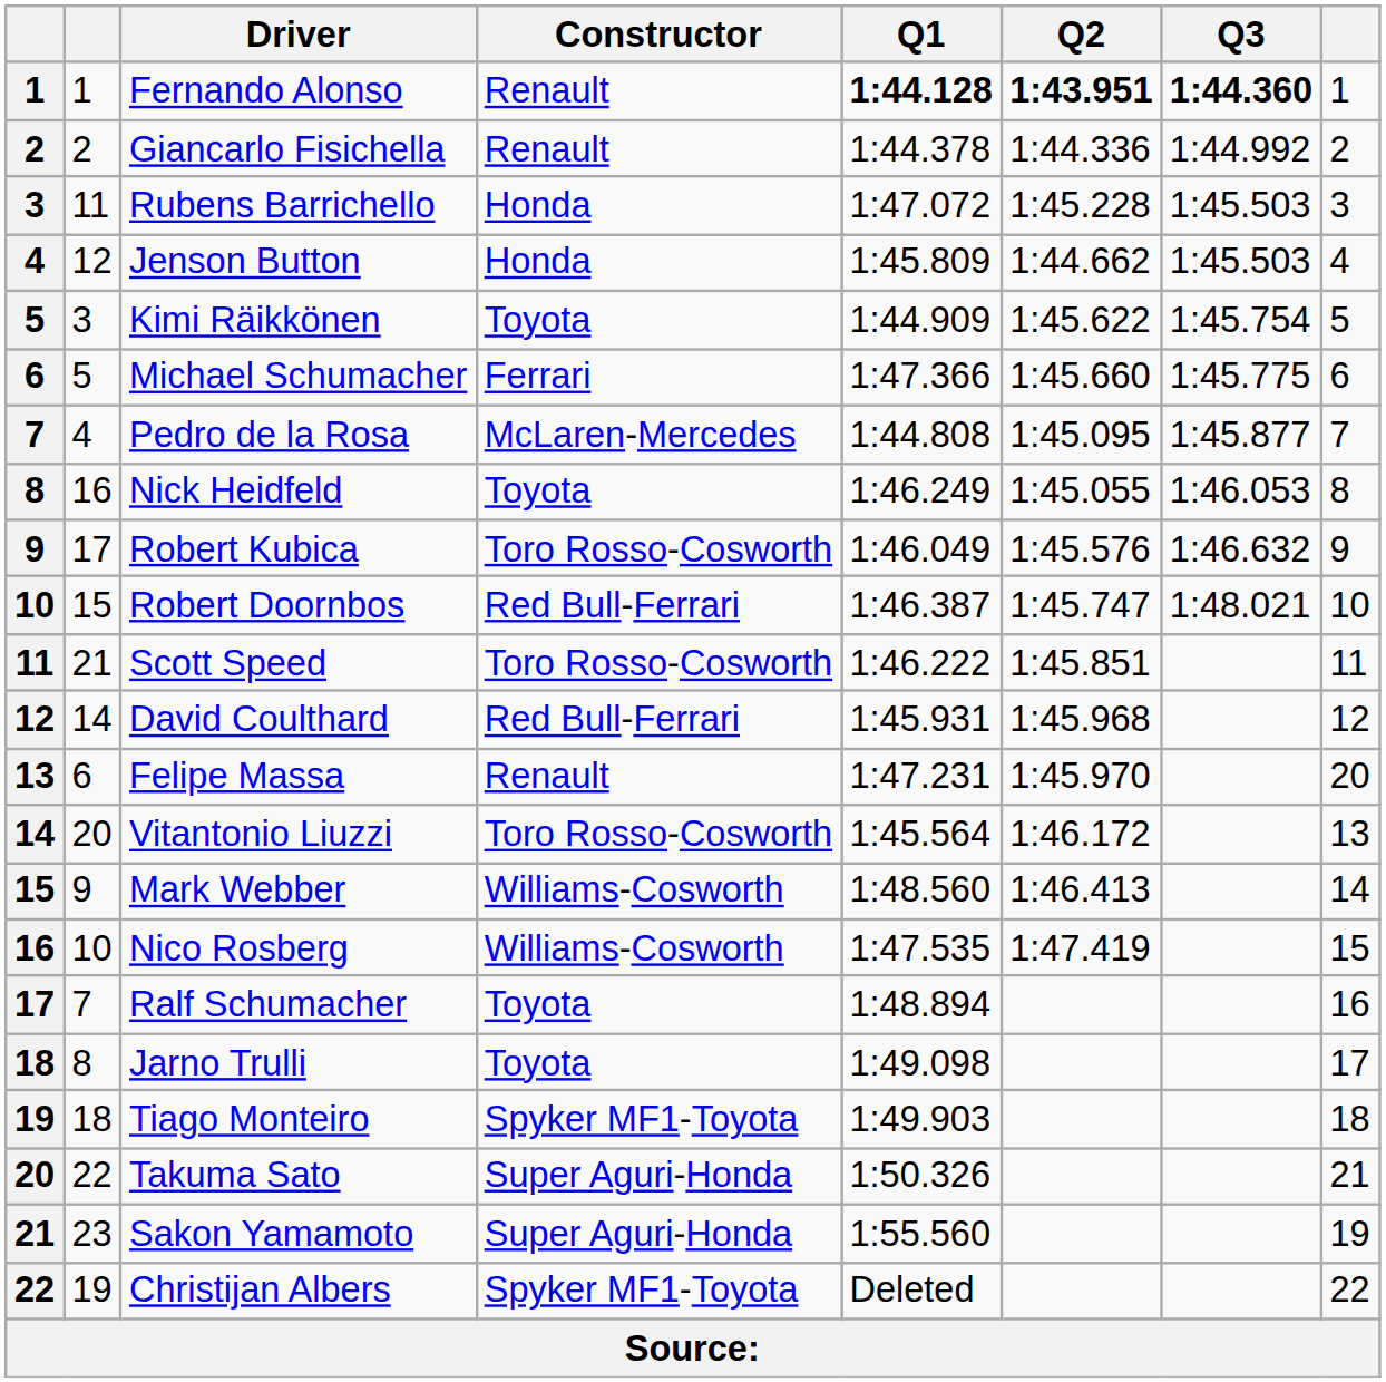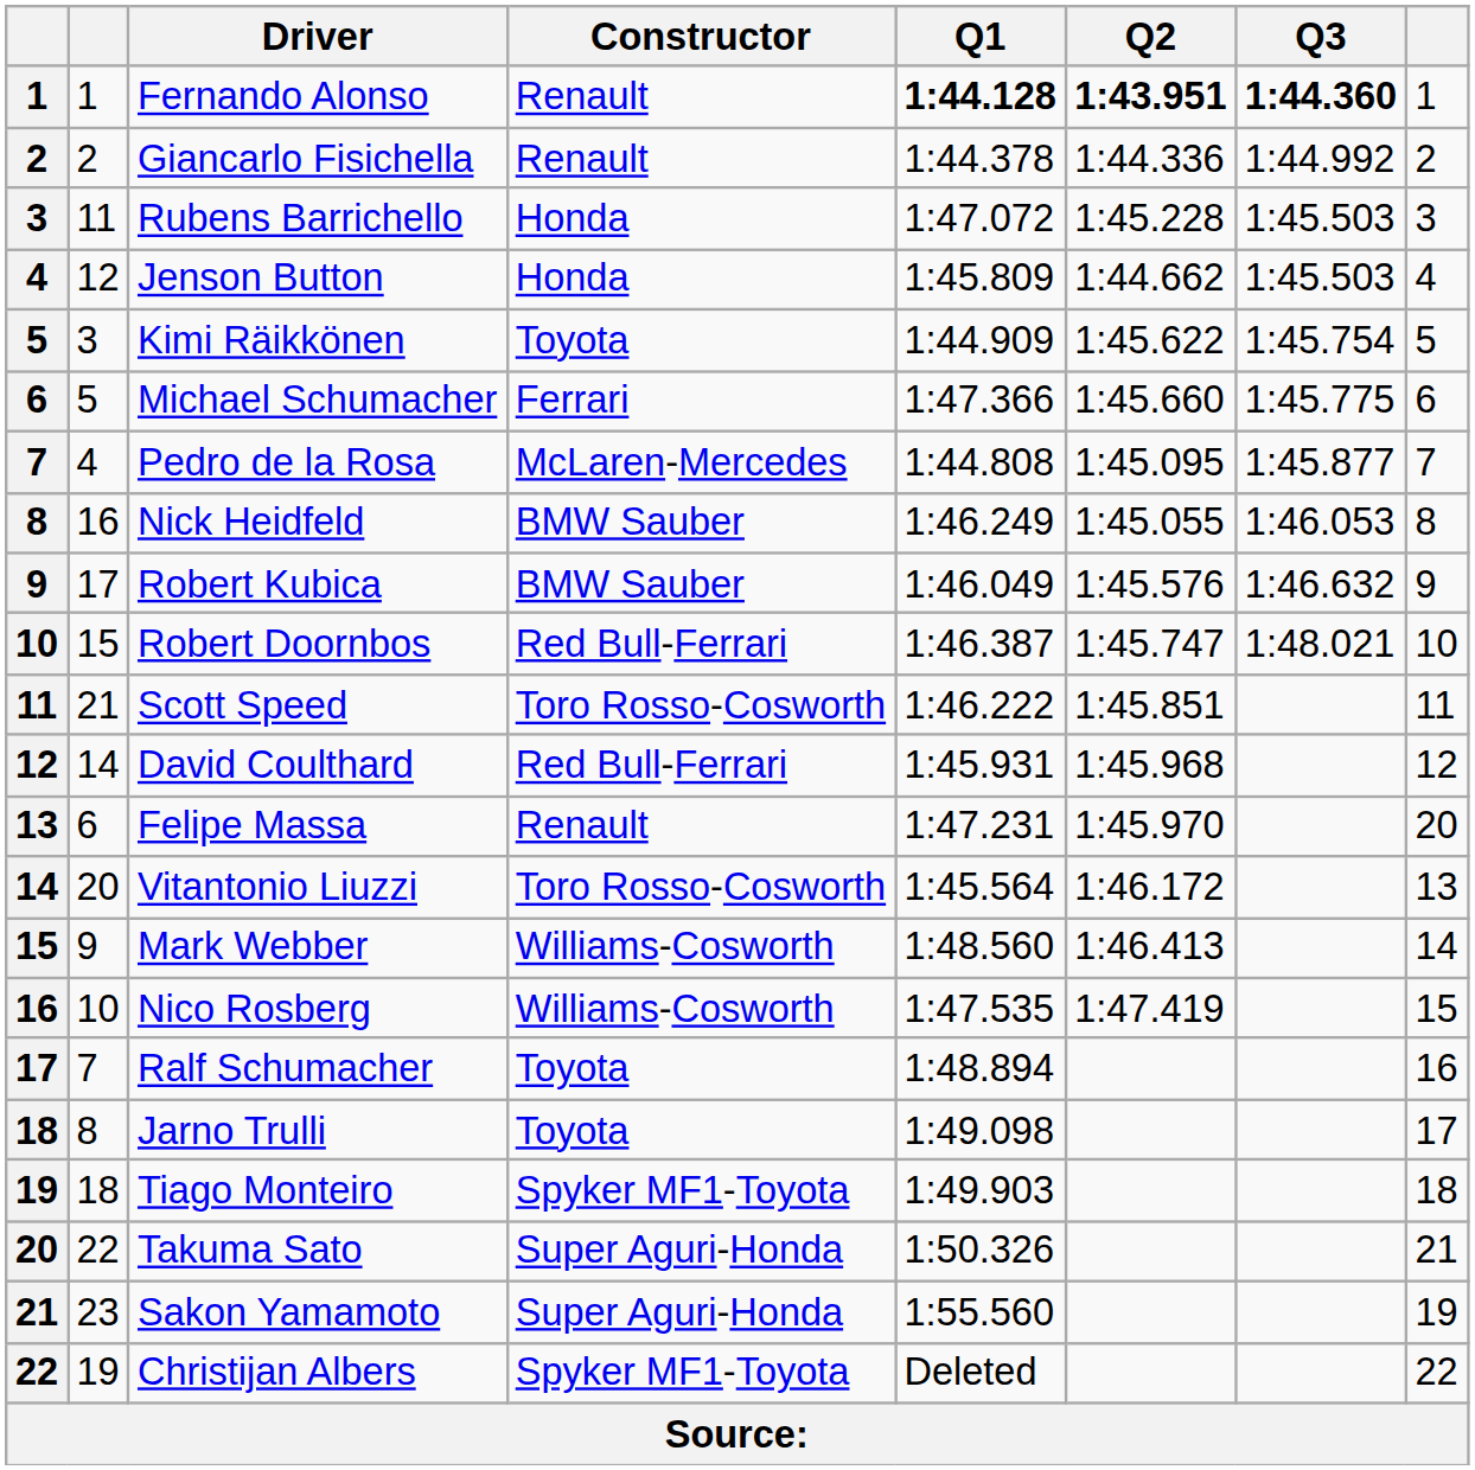 <table class="wikitable sortable" style="font-size: 85%">
 <tr>
 <th></th>
 <th></th>
 <th>Driver</th>
 <th>Constructor</th>
 <th>Q1</th>
 <th>Q2</th>
 <th>Q3</th>
 <th></th>
 </tr>
 <tr>
 <th>1</th>
 <td>1</td>
 <td> <a href='#'>Fernando Alonso</a></td>
 <td><a href='#'>Renault</a></td>
 <td><strong>1:44.128</strong></td>
 <td><strong>1:43.951</strong></td>
 <td><strong>1:44.360</strong></td>
 <td>1</td>
 </tr>
 <tr>
 <th>2</th>
 <td>2</td>
 <td> <a href='#'>Giancarlo Fisichella</a></td>
 <td><a href='#'>Renault</a></td>
 <td>1:44.378</td>
 <td>1:44.336</td>
 <td>1:44.992</td>
 <td>2</td>
 </tr>
 <tr>
 <th>3</th>
 <td>11</td>
 <td> <a href='#'>Rubens Barrichello</a></td>
 <td><a href='#'>Honda</a></td>
 <td>1:47.072</td>
 <td>1:45.228</td>
 <td>1:45.503</td>
 <td>3</td>
 </tr>
 <tr>
 <th>4</th>
 <td>12</td>
 <td> <a href='#'>Jenson Button</a></td>
 <td><a href='#'>Honda</a></td>
 <td>1:45.809</td>
 <td>1:44.662</td>
 <td>1:45.503</td>
 <td>4</td>
 </tr>
 <tr>
 <th>5</th>
 <td>3</td>
 <td> <a href='#'>Kimi Räikkönen</a></td>
 <td><a href='#'>Toyota</a></td>
 <td>1:44.909</td>
 <td>1:45.622</td>
 <td>1:45.754</td>
 <td>5</td>
 </tr>
 <tr>
 <th>6</th>
 <td>5</td>
 <td> <a href='#'>Michael Schumacher</a></td>
 <td><a href='#'>Ferrari</a></td>
 <td>1:47.366</td>
 <td>1:45.660</td>
 <td>1:45.775</td>
 <td>6</td>
 </tr>
 <tr>
 <th>7</th>
 <td>4</td>
 <td> <a href='#'>Pedro de la Rosa</a></td>
 <td><a href='#'>McLaren</a>-<a href='#'>Mercedes</a></td>
 <td>1:44.808</td>
 <td>1:45.095</td>
 <td>1:45.877</td>
 <td>7</td>
 </tr>
 <tr>
 <th>8</th>
 <td>16</td>
 <td> <a href='#'>Nick Heidfeld</a></td>
-<td><a href='#'>Toyota</a></td>
+<td><a href='#'>BMW Sauber</a></td>
 <td>1:46.249</td>
 <td>1:45.055</td>
 <td>1:46.053</td>
 <td>8</td>
 </tr>
 <tr>
 <th>9</th>
 <td>17</td>
 <td> <a href='#'>Robert Kubica</a></td>
-<td><a href='#'>Toro Rosso</a>-<a href='#'>Cosworth</a></td>
+<td><a href='#'>BMW Sauber</a></td>
 <td>1:46.049</td>
 <td>1:45.576</td>
 <td>1:46.632</td>
 <td>9</td>
 </tr>
 <tr>
 <th>10</th>
 <td>15</td>
 <td> <a href='#'>Robert Doornbos</a></td>
 <td><a href='#'>Red Bull</a>-<a href='#'>Ferrari</a></td>
 <td>1:46.387</td>
 <td>1:45.747</td>
 <td>1:48.021</td>
 <td>10</td>
 </tr>
 <tr>
 <th>11</th>
 <td>21</td>
 <td> <a href='#'>Scott Speed</a></td>
 <td><a href='#'>Toro Rosso</a>-<a href='#'>Cosworth</a></td>
 <td>1:46.222</td>
 <td>1:45.851</td>
 <td></td>
 <td>11</td>
 </tr>
 <tr>
 <th>12</th>
 <td>14</td>
 <td> <a href='#'>David Coulthard</a></td>
 <td><a href='#'>Red Bull</a>-<a href='#'>Ferrari</a></td>
 <td>1:45.931</td>
 <td>1:45.968</td>
 <td></td>
 <td>12</td>
 </tr>
 <tr>
 <th>13</th>
 <td>6</td>
 <td> <a href='#'>Felipe Massa</a></td>
 <td><a href='#'>Renault</a></td>
 <td>1:47.231</td>
 <td>1:45.970</td>
 <td></td>
 <td>20</td>
 </tr>
 <tr>
 <th>14</th>
 <td>20</td>
 <td> <a href='#'>Vitantonio Liuzzi</a></td>
 <td><a href='#'>Toro Rosso</a>-<a href='#'>Cosworth</a></td>
 <td>1:45.564</td>
 <td>1:46.172</td>
 <td></td>
 <td>13</td>
 </tr>
 <tr>
 <th>15</th>
 <td>9</td>
 <td> <a href='#'>Mark Webber</a></td>
 <td><a href='#'>Williams</a>-<a href='#'>Cosworth</a></td>
 <td>1:48.560</td>
 <td>1:46.413</td>
 <td></td>
 <td>14</td>
 </tr>
 <tr>
 <th>16</th>
 <td>10</td>
 <td> <a href='#'>Nico Rosberg</a></td>
 <td><a href='#'>Williams</a>-<a href='#'>Cosworth</a></td>
 <td>1:47.535</td>
 <td>1:47.419</td>
 <td></td>
 <td>15</td>
 </tr>
 <tr>
 <th>17</th>
 <td>7</td>
 <td> <a href='#'>Ralf Schumacher</a></td>
 <td><a href='#'>Toyota</a></td>
 <td>1:48.894</td>
 <td></td>
 <td></td>
 <td>16</td>
 </tr>
 <tr>
 <th>18</th>
 <td>8</td>
 <td> <a href='#'>Jarno Trulli</a></td>
 <td><a href='#'>Toyota</a></td>
 <td>1:49.098</td>
 <td></td>
 <td></td>
 <td>17</td>
 </tr>
 <tr>
 <th>19</th>
 <td>18</td>
 <td> <a href='#'>Tiago Monteiro</a></td>
 <td><a href='#'>Spyker MF1</a>-<a href='#'>Toyota</a></td>
 <td>1:49.903</td>
 <td></td>
 <td></td>
 <td>18</td>
 </tr>
 <tr>
 <th>20</th>
 <td>22</td>
 <td> <a href='#'>Takuma Sato</a></td>
 <td><a href='#'>Super Aguri</a>-<a href='#'>Honda</a></td>
 <td>1:50.326</td>
 <td></td>
 <td></td>
 <td>21</td>
 </tr>
 <tr>
 <th>21</th>
 <td>23</td>
 <td> <a href='#'>Sakon Yamamoto</a></td>
 <td><a href='#'>Super Aguri</a>-<a href='#'>Honda</a></td>
 <td>1:55.560</td>
 <td></td>
 <td></td>
 <td>19</td>
 </tr>
 <tr>
 <th>22</th>
 <td>19</td>
 <td> <a href='#'>Christijan Albers</a></td>
 <td><a href='#'>Spyker MF1</a>-<a href='#'>Toyota</a></td>
 <td>Deleted</td>
 <td></td>
 <td></td>
 <td>22</td>
 </tr>
 <tr>
 <th colspan="8">Source:</th>
 </tr>
 </table>
